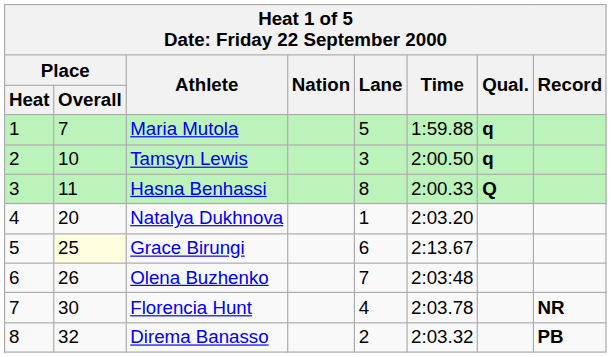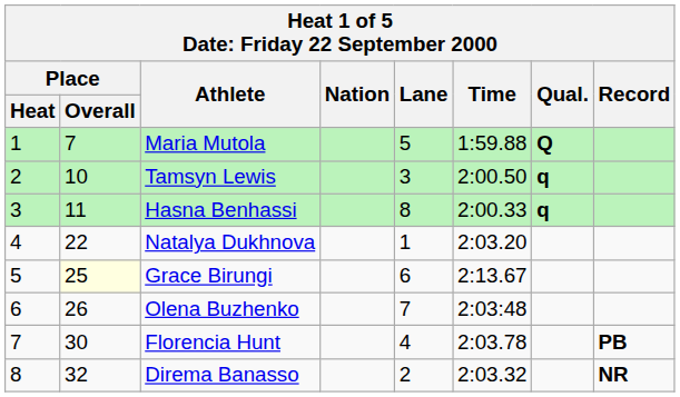 <table class="wikitable sortable">
 <tr>
 <th colspan=9>Heat 1 of 5 <br> Date: Friday 22 September 2000 <br></th>
 </tr>
 <tr>
 <th colspan=2>Place</th>
 <th rowspan=2>Athlete</th>
 <th rowspan=2>Nation</th>
 <th rowspan=2>Lane</th>
 <th rowspan=2>Time</th>
 <th rowspan=2>Qual.</th>
 <th rowspan=2>Record</th>
 </tr>
 <tr>
 <th>Heat</th>
 <th>Overall</th>
 </tr>
 <tr bgcolor = "bbf3bb">
 <td>1</td>
 <td>7</td>
 <td align="left"><a href='#'>Maria Mutola</a></td>
 <td align="left"></td>
 <td>5</td>
 <td>1:59.88</td>
-<td><strong>q </strong></td>
+<td><strong>Q</strong></td>
 <td></td>
 </tr>
 <tr bgcolor = "bbf3bb">
 <td>2</td>
 <td>10</td>
 <td align="left"><a href='#'>Tamsyn Lewis</a></td>
 <td align="left"></td>
 <td>3</td>
 <td>2:00.50</td>
 <td><strong>q </strong></td>
 <td></td>
 </tr>
 <tr bgcolor = "bbf3bb">
 <td>3</td>
 <td>11</td>
 <td align="left"><a href='#'>Hasna Benhassi</a></td>
 <td align="left"></td>
 <td>8</td>
 <td>2:00.33</td>
-<td><strong>Q</strong></td>
+<td><strong>q </strong></td>
 <td></td>
 </tr>
 <tr>
 <td>4</td>
-<td>20</td>
+<td>22</td>
 <td align="left"><a href='#'>Natalya Dukhnova</a></td>
 <td align="left"></td>
 <td>1</td>
 <td>2:03.20</td>
 <td></td>
 <td></td>
 </tr>
 <tr>
 <td>5</td>
 <td style="background: lightyellow;">25</td>
 <td align="left"><a href='#'>Grace Birungi</a></td>
 <td align="left"></td>
 <td>6</td>
 <td>2:13.67</td>
 <td></td>
 <td></td>
 </tr>
 <tr>
 <td>6</td>
 <td>26</td>
 <td align="left"><a href='#'>Olena Buzhenko</a></td>
 <td align="left"></td>
 <td>7</td>
 <td>2:03:48</td>
 <td></td>
 <td></td>
 </tr>
 <tr>
 <td>7</td>
 <td>30</td>
 <td align="left"><a href='#'>Florencia Hunt</a></td>
 <td align="left"></td>
 <td>4</td>
 <td>2:03.78</td>
 <td></td>
-<td><strong>NR</strong></td>
+<td><strong>PB</strong></td>
 </tr>
 <tr>
 <td>8</td>
 <td>32</td>
 <td align="left"><a href='#'>Direma Banasso</a></td>
 <td align="left"></td>
 <td>2</td>
 <td>2:03.32</td>
 <td></td>
-<td><strong>PB</strong></td>
+<td><strong>NR</strong></td>
 </tr>
 </table>
